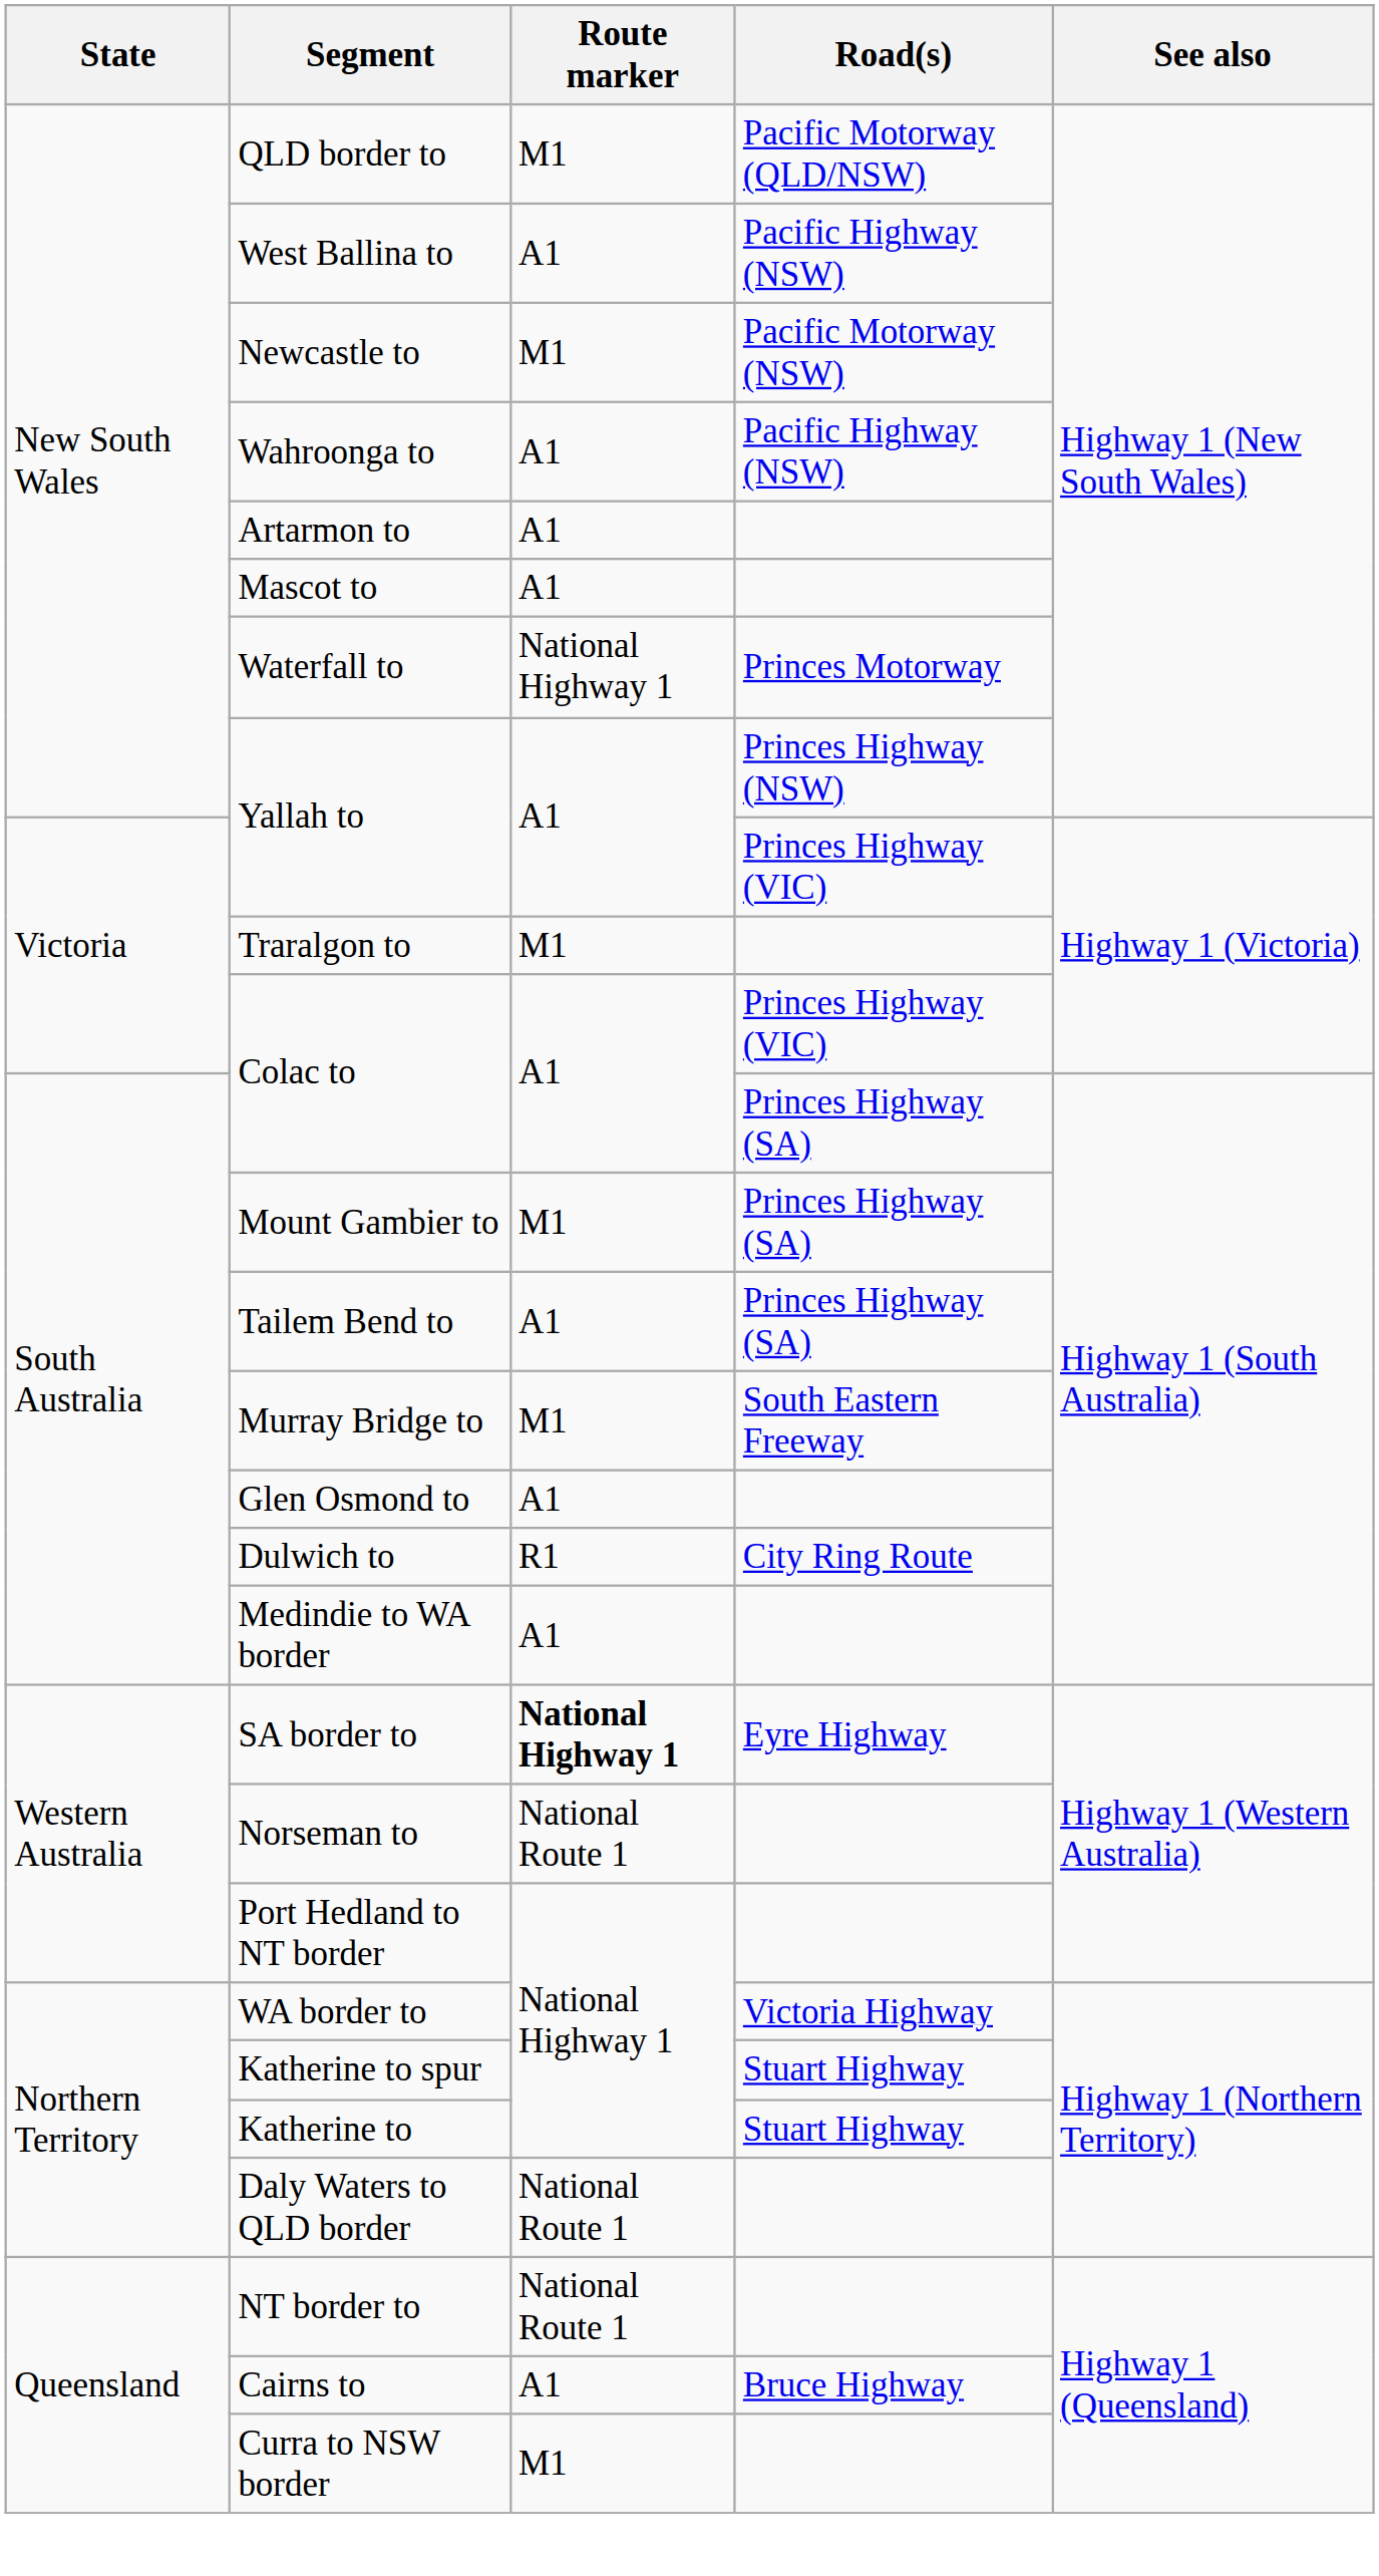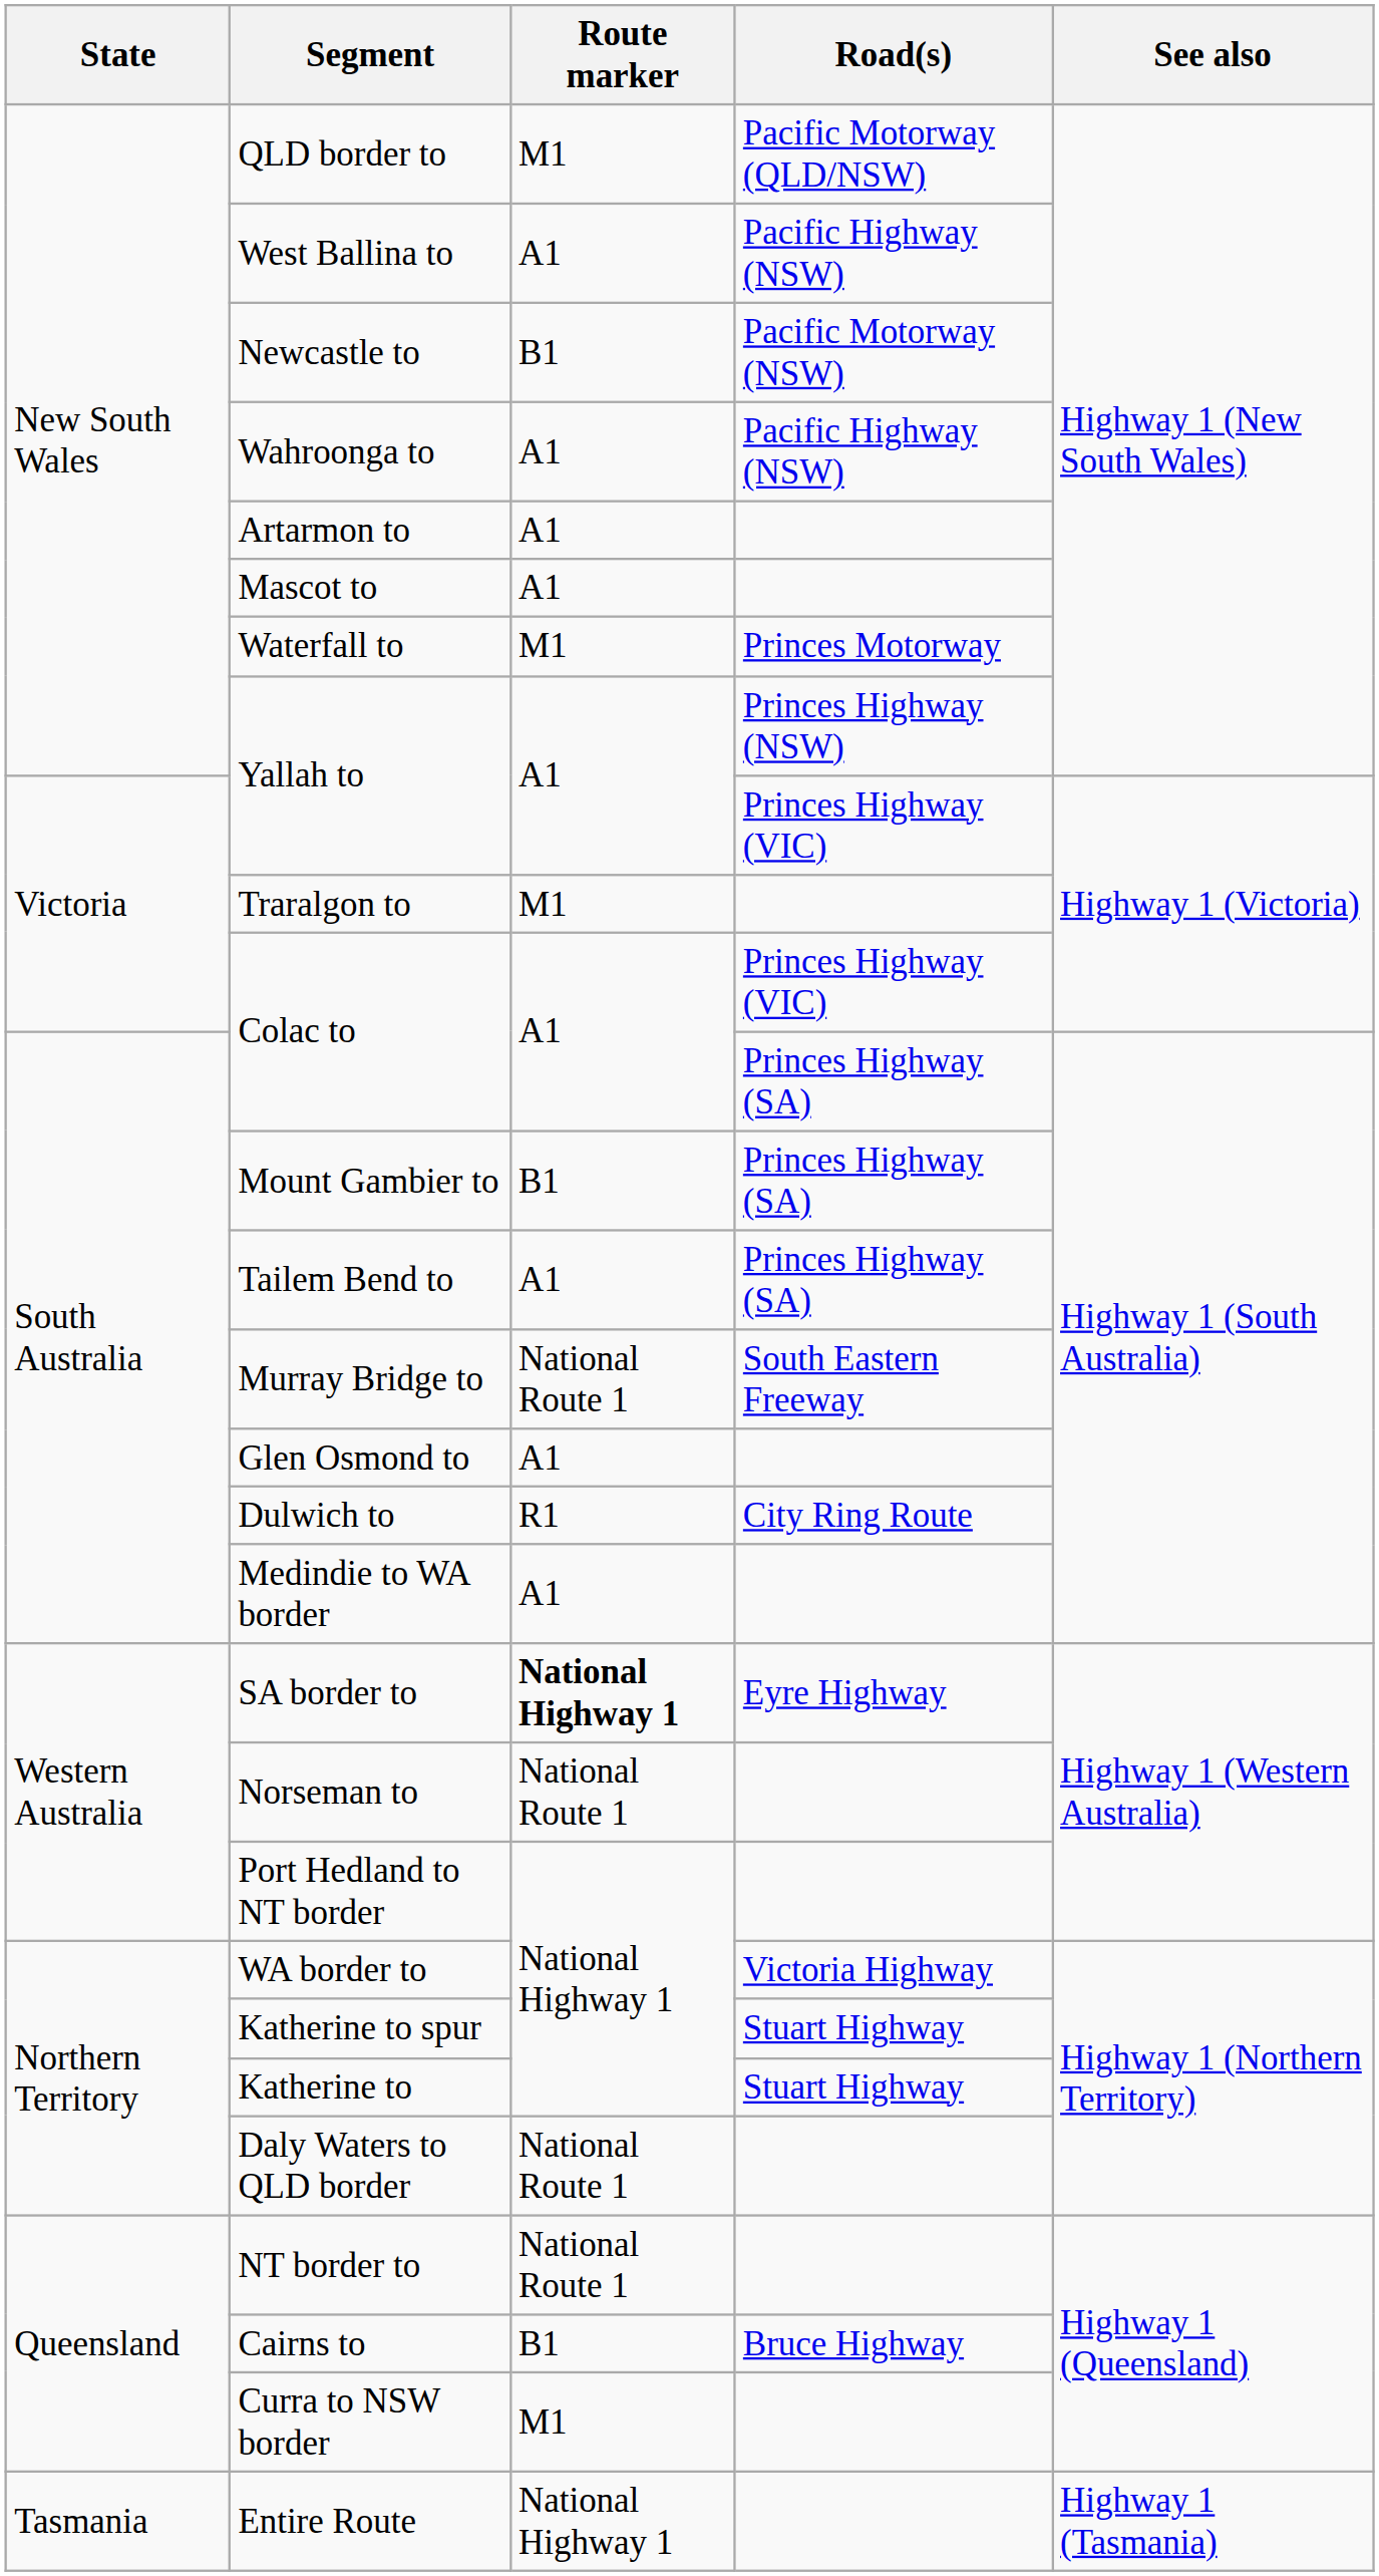 <table style="margin-left:1em; margin-bottom:1em; color:black; font-size:95%;" class="wikitable">
 <tr style="text-align:center;">
 <th>State</th>
 <th>Segment</th>
 <th>Route marker</th>
 <th>Road(s)</th>
 <th>See also</th>
 </tr>
 <tr>
 <td rowspan=8>New South Wales</td>
 <td>QLD border to </td>
 <td> M1</td>
 <td><a href='#'>Pacific Motorway (QLD/NSW)</a></td>
 <td rowspan=8><a href='#'>Highway 1 (New South Wales)</a></td>
 </tr>
 <tr>
 <td>West Ballina to </td>
 <td> A1</td>
 <td><a href='#'>Pacific Highway (NSW)</a></td>
 </tr>
 <tr>
 <td>Newcastle to </td>
-<td> M1</td>
+<td> B1</td>
 <td><a href='#'>Pacific Motorway (NSW)</a></td>
 </tr>
 <tr>
 <td>Wahroonga to </td>
 <td> A1</td>
 <td><a href='#'>Pacific Highway (NSW)</a></td>
 </tr>
 <tr>
 <td>Artarmon to </td>
 <td> A1</td>
 <td></td>
 </tr>
 <tr>
 <td>Mascot to </td>
 <td> A1</td>
 <td></td>
 </tr>
 <tr>
 <td>Waterfall to </td>
-<td> National Highway 1</td>
+<td> M1</td>
 <td><a href='#'>Princes Motorway</a></td>
 </tr>
 <tr>
 <td rowspan=2>Yallah to </td>
 <td rowspan=2> A1</td>
 <td><a href='#'>Princes Highway (NSW)</a></td>
 </tr>
 <tr>
 <td rowspan=3>Victoria</td>
 <td><a href='#'>Princes Highway (VIC)</a></td>
 <td rowspan=3><a href='#'>Highway 1 (Victoria)</a></td>
 </tr>
 <tr>
 <td>Traralgon to </td>
 <td> M1</td>
 <td></td>
 </tr>
 <tr>
 <td rowspan=2>Colac to </td>
 <td rowspan=2> A1</td>
 <td><a href='#'>Princes Highway (VIC)</a></td>
 </tr>
 <tr>
 <td rowspan=7>South Australia</td>
 <td><a href='#'>Princes Highway (SA)</a></td>
 <td rowspan=7><a href='#'>Highway 1 (South Australia)</a></td>
 </tr>
 <tr>
 <td>Mount Gambier to </td>
-<td> M1</td>
+<td> B1</td>
 <td><a href='#'>Princes Highway (SA)</a></td>
 </tr>
 <tr>
 <td>Tailem Bend to </td>
 <td> A1</td>
 <td><a href='#'>Princes Highway (SA)</a></td>
 </tr>
 <tr>
 <td>Murray Bridge to </td>
-<td> M1</td>
+<td> National Route 1</td>
 <td><a href='#'>South Eastern Freeway</a></td>
 </tr>
 <tr>
 <td>Glen Osmond to </td>
 <td> A1</td>
 <td></td>
 </tr>
 <tr>
 <td>Dulwich to </td>
 <td> R1</td>
 <td><a href='#'>City Ring Route</a></td>
 </tr>
 <tr>
 <td>Medindie to WA border</td>
 <td> A1</td>
 <td></td>
 </tr>
 <tr>
 <td rowspan=3>Western Australia</td>
 <td>SA border to </td>
 <td><strong> National Highway 1</strong></td>
 <td><a href='#'>Eyre Highway</a></td>
 <td rowspan=3><a href='#'>Highway 1 (Western Australia)</a></td>
 </tr>
 <tr>
 <td>Norseman to </td>
 <td> National Route 1</td>
 <td></td>
 </tr>
 <tr>
 <td>Port Hedland to NT border</td>
 <td rowspan=4> National Highway 1</td>
 <td></td>
 </tr>
 <tr>
 <td rowspan=4>Northern Territory</td>
 <td>WA border to </td>
 <td><a href='#'>Victoria Highway</a></td>
 <td rowspan=4><a href='#'>Highway 1 (Northern Territory)</a></td>
 </tr>
 <tr>
 <td>Katherine to  spur</td>
 <td><a href='#'>Stuart Highway</a></td>
 </tr>
 <tr>
 <td>Katherine to </td>
 <td><a href='#'>Stuart Highway</a></td>
 </tr>
 <tr>
 <td>Daly Waters to QLD border</td>
 <td> National Route 1</td>
 <td></td>
 </tr>
 <tr>
 <td rowspan=3>Queensland</td>
 <td>NT border to </td>
 <td> National Route 1</td>
 <td></td>
 <td rowspan=3><a href='#'>Highway 1 (Queensland)</a></td>
 </tr>
 <tr>
 <td>Cairns to </td>
-<td> A1</td>
+<td> B1</td>
 <td><a href='#'>Bruce Highway</a></td>
 </tr>
 <tr>
 <td>Curra to NSW border</td>
 <td> M1</td>
 <td></td>
 </tr>
+<tr>
+<td>Tasmania</td>
+<td>Entire Route</td>
+<td> National Highway 1</td>
+<td></td>
+<td><a href='#'>Highway 1 (Tasmania)</a></td>
+</tr>
 </table>
